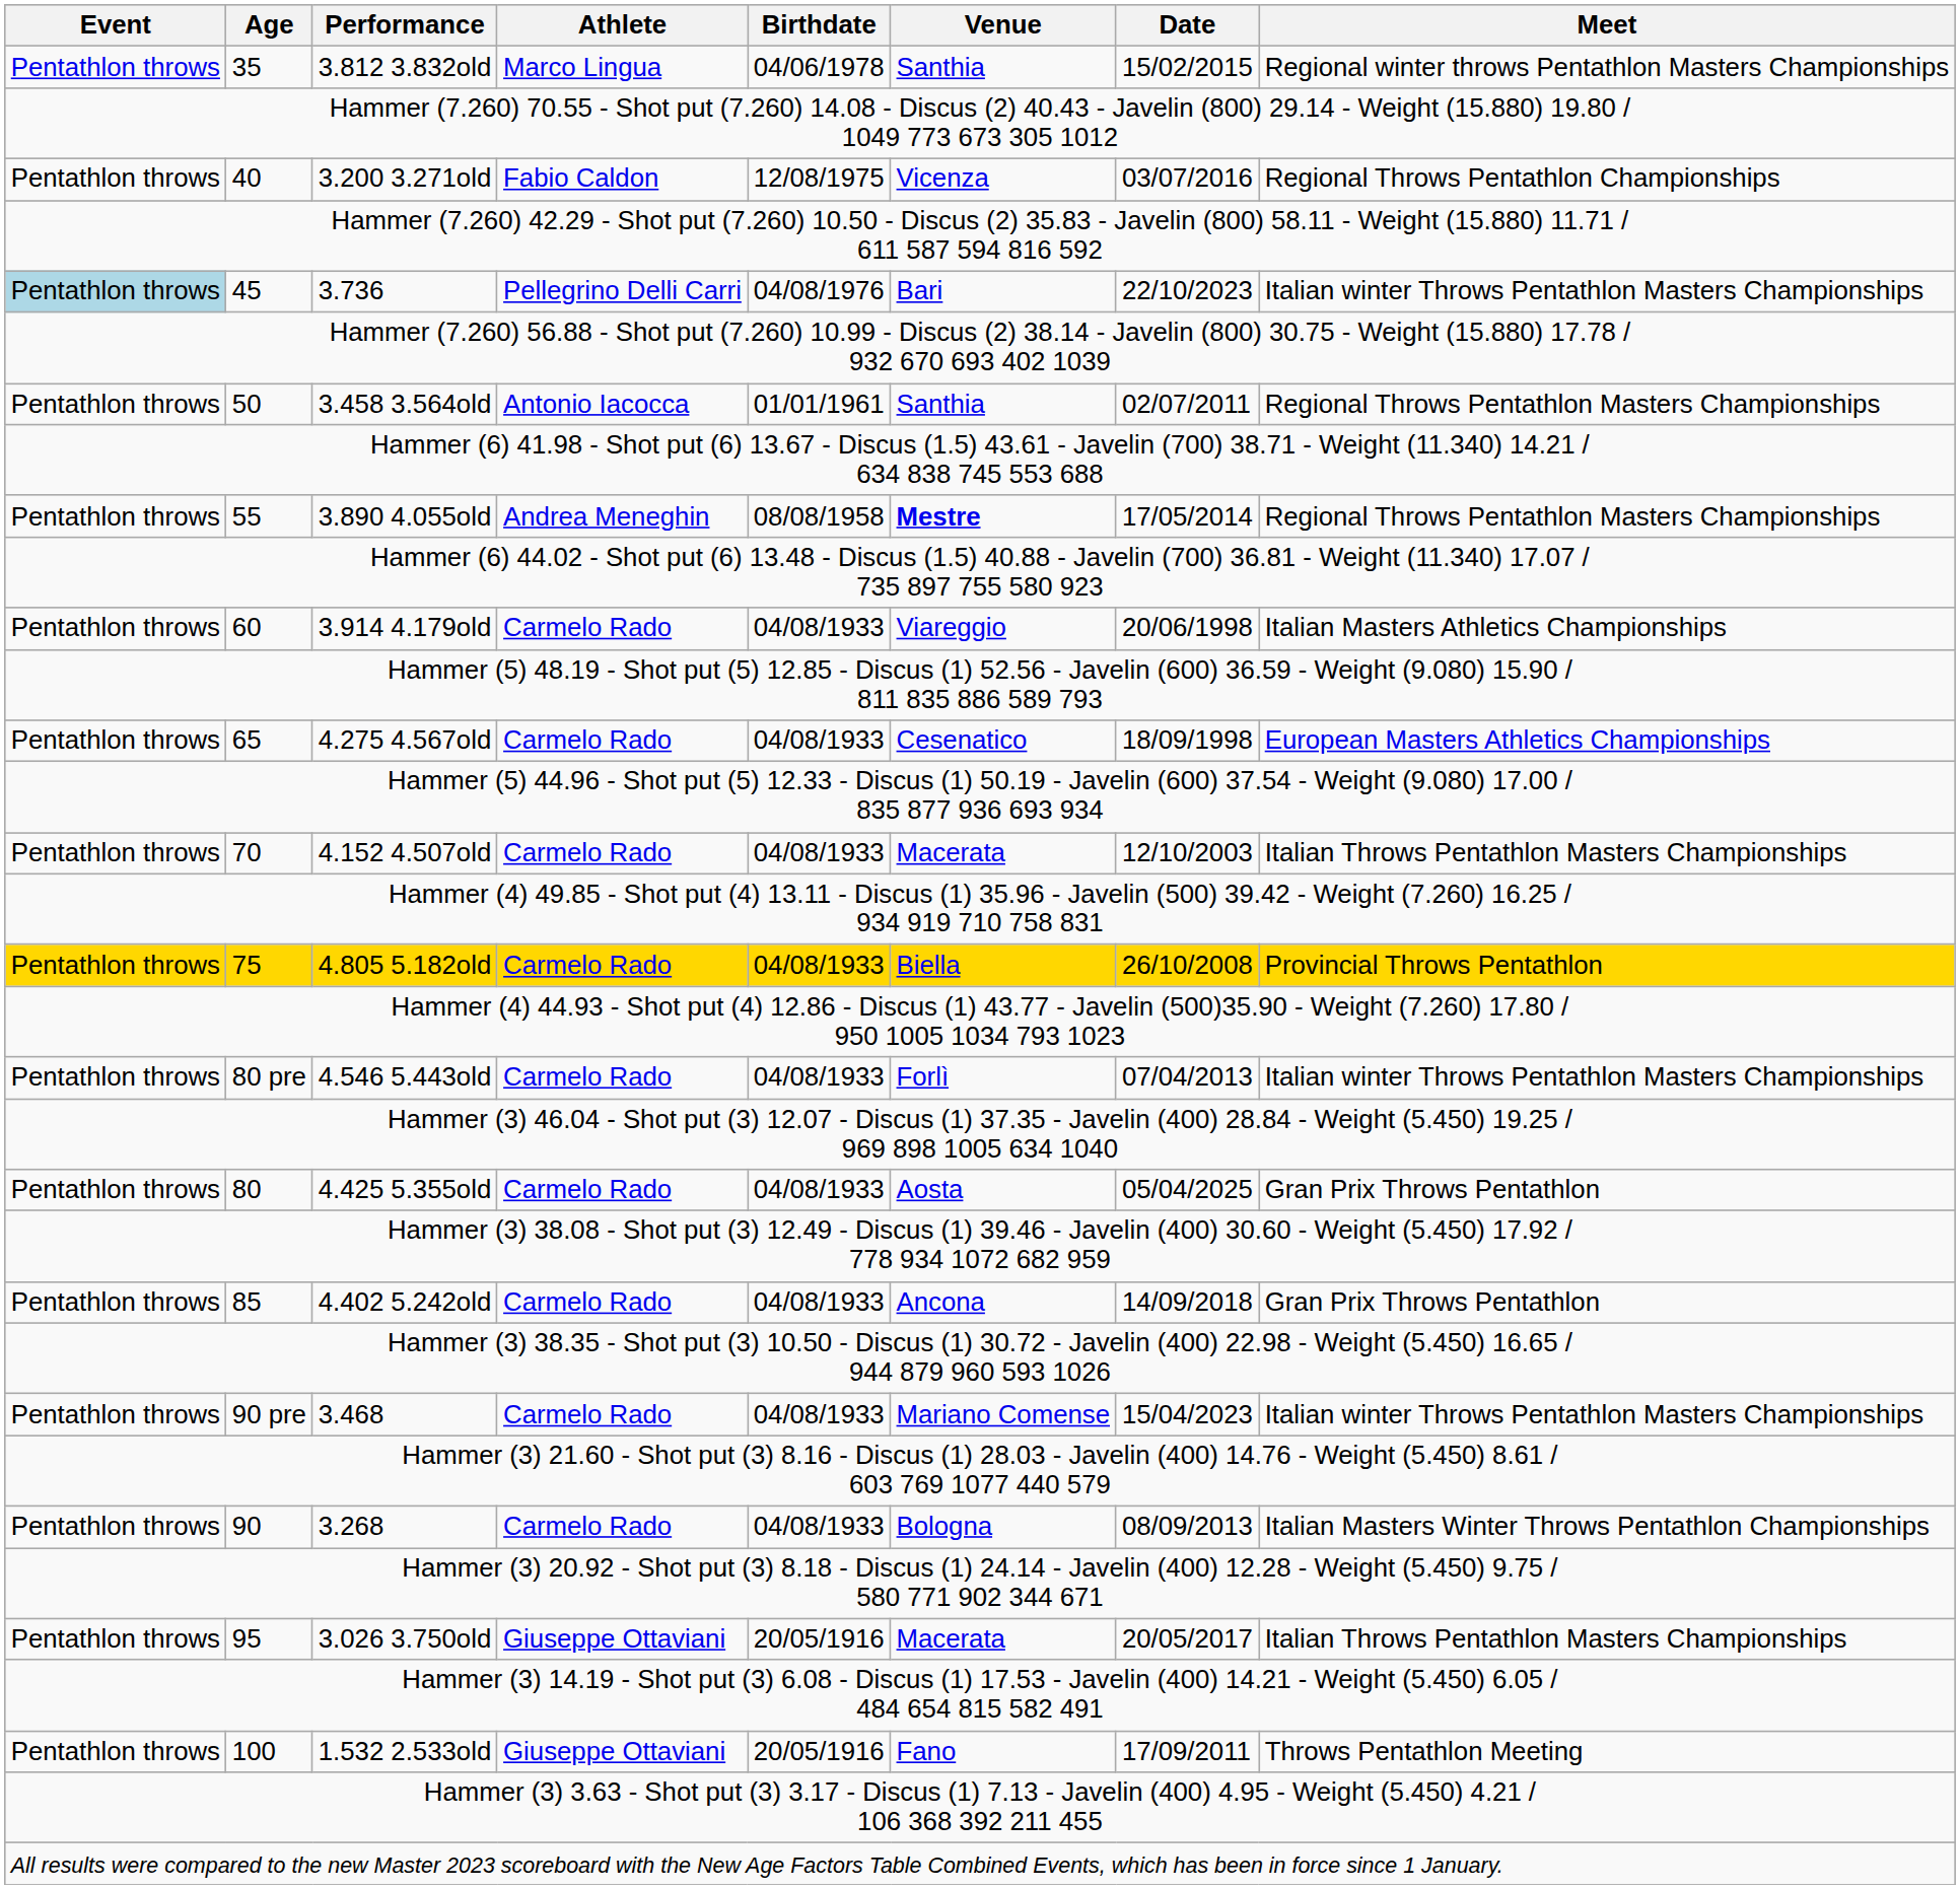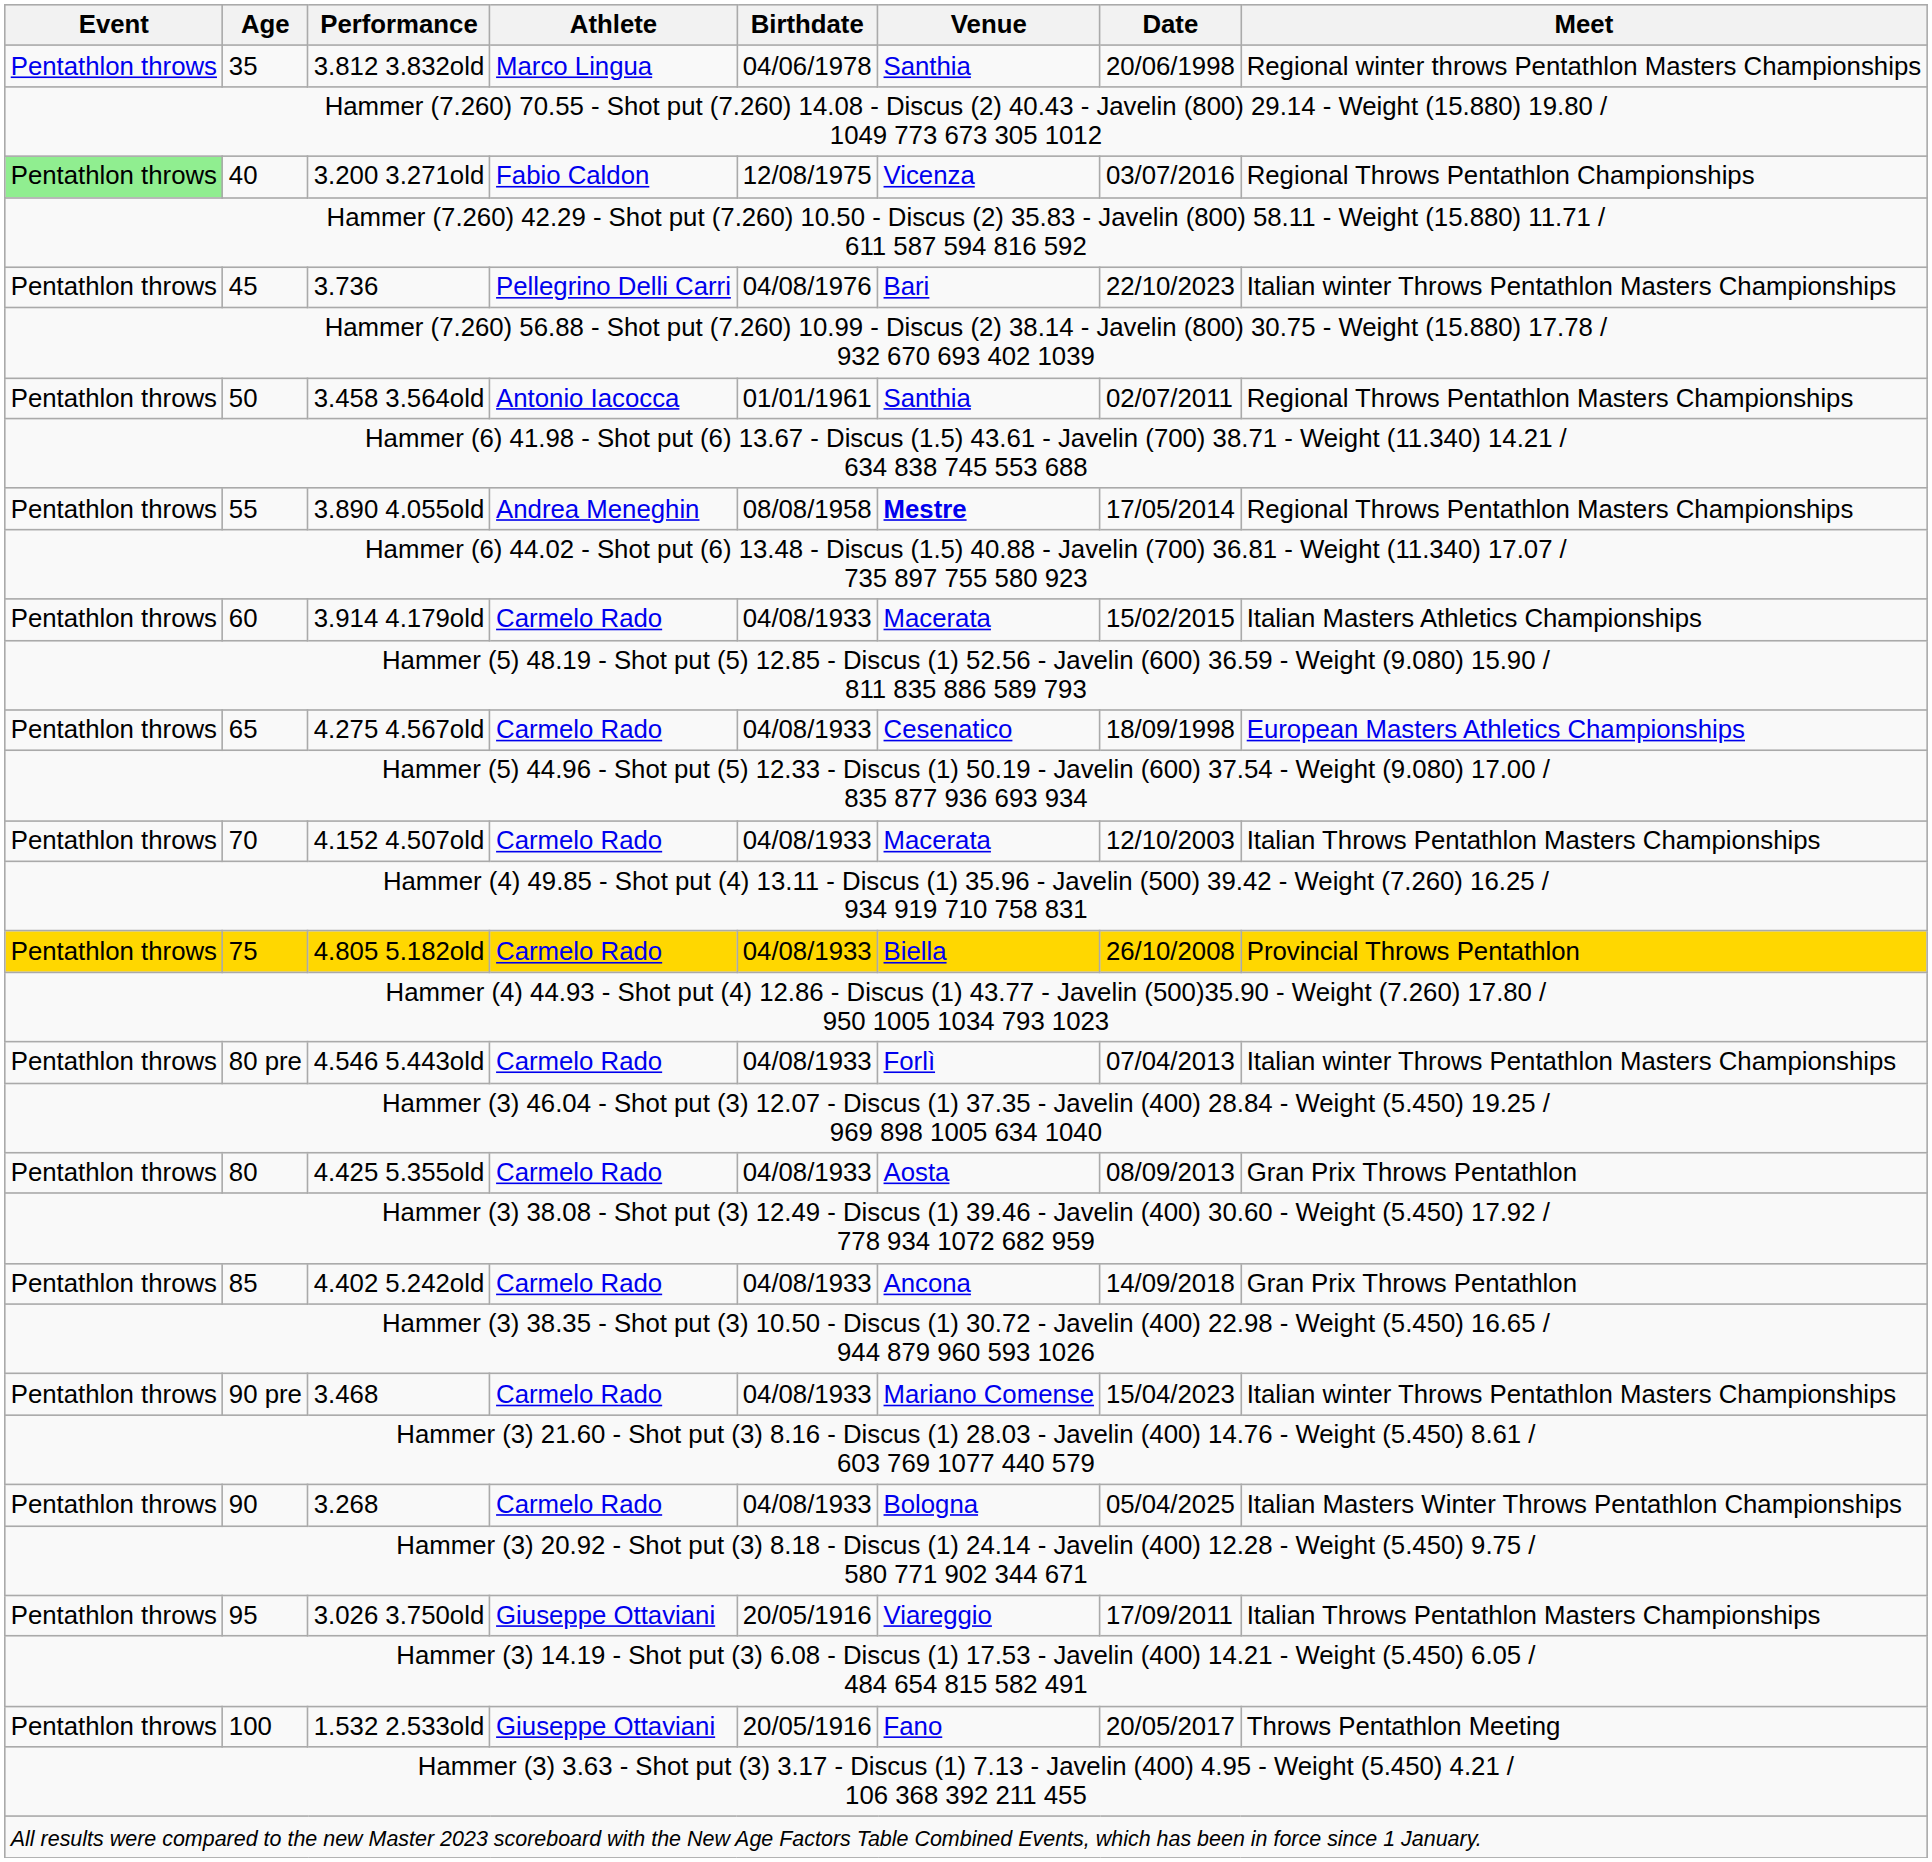 <table class="wikitable" width= style="font-size:90%; text-align:center">
 <tr>
 <th>Event</th>
 <th>Age</th>
 <th>Performance</th>
 <th>Athlete</th>
 <th>Birthdate</th>
 <th>Venue</th>
 <th>Date</th>
 <th>Meet</th>
 </tr>
 <tr>
 <td><a href='#'>Pentathlon throws</a></td>
 <td>35</td>
 <td>3.812 3.832old</td>
 <td align=left><a href='#'>Marco Lingua</a></td>
 <td>04/06/1978</td>
 <td align=left><a href='#'>Santhia</a></td>
-<td>15/02/2015</td>
+<td>20/06/1998</td>
 <td>Regional winter throws Pentathlon Masters Championships</td>
 </tr>
 <tr>
 <td colspan=8 align=center>Hammer (7.260) 70.55 - Shot put (7.260) 14.08 - Discus (2) 40.43 - Javelin (800) 29.14 - Weight (15.880) 19.80 /<br>1049 773 673 305 1012</td>
 </tr>
 <tr>
-<td>Pentathlon throws</td>
+<td style="background: lightgreen;">Pentathlon throws</td>
 <td>40</td>
 <td>3.200 3.271old</td>
 <td align=left><a href='#'>Fabio Caldon</a></td>
 <td>12/08/1975</td>
 <td align=left><a href='#'>Vicenza</a></td>
 <td>03/07/2016</td>
 <td>Regional Throws Pentathlon Championships</td>
 </tr>
 <tr>
 <td colspan=8 align=center>Hammer (7.260) 42.29 - Shot put (7.260) 10.50 - Discus (2) 35.83 - Javelin (800) 58.11 - Weight (15.880) 11.71 /<br>611	587	594	816	592</td>
 </tr>
 <tr>
-<td style="background: lightblue;">Pentathlon throws</td>
+<td>Pentathlon throws</td>
 <td>45</td>
 <td>3.736</td>
 <td align=left><a href='#'>Pellegrino Delli Carri</a></td>
 <td>04/08/1976</td>
 <td align=left><a href='#'>Bari</a></td>
 <td>22/10/2023</td>
 <td>Italian winter Throws Pentathlon Masters Championships</td>
 </tr>
 <tr>
 <td colspan=8 align=center>Hammer (7.260) 56.88 - Shot put (7.260) 10.99 - Discus (2) 38.14 - Javelin (800) 30.75 - Weight (15.880) 17.78 /<br>932 670 693 402 1039</td>
 </tr>
 <tr>
 <td>Pentathlon throws</td>
 <td>50</td>
 <td>3.458 3.564old</td>
 <td align=left><a href='#'>Antonio Iacocca</a></td>
 <td>01/01/1961</td>
 <td align=left><a href='#'>Santhia</a></td>
 <td>02/07/2011</td>
 <td>Regional Throws Pentathlon Masters Championships</td>
 </tr>
 <tr>
 <td colspan=8 align=center>Hammer (6) 41.98 - Shot put (6) 13.67 - Discus (1.5) 43.61 - Javelin (700) 38.71 - Weight (11.340) 14.21 /<br>634	838	745	553	688</td>
 </tr>
 <tr>
 <td>Pentathlon throws</td>
 <td>55</td>
 <td>3.890 4.055old</td>
 <td align=left><a href='#'>Andrea Meneghin</a></td>
 <td>08/08/1958</td>
 <td align=left><strong><a href='#'>Mestre</a></strong></td>
 <td>17/05/2014</td>
 <td>Regional Throws Pentathlon Masters Championships</td>
 </tr>
 <tr>
 <td colspan=8 align=center>Hammer (6) 44.02 - Shot put (6) 13.48 - Discus (1.5) 40.88 - Javelin (700) 36.81 - Weight (11.340) 17.07 /<br>735	897	755	580	923</td>
 </tr>
 <tr>
 <td>Pentathlon throws</td>
 <td>60</td>
 <td>3.914 4.179old</td>
 <td align=left><a href='#'>Carmelo Rado</a></td>
 <td>04/08/1933</td>
-<td align=left><a href='#'>Viareggio</a></td>
-<td>20/06/1998</td>
+<td align=left><a href='#'>Macerata</a></td>
+<td>15/02/2015</td>
 <td>Italian Masters Athletics Championships</td>
 </tr>
 <tr>
 <td colspan=8 align=center>Hammer (5) 48.19 - Shot put (5) 12.85 - Discus (1) 52.56 - Javelin (600) 36.59 - Weight (9.080) 15.90 /<br>811	835	886	589	793</td>
 </tr>
 <tr>
 <td>Pentathlon throws</td>
 <td>65</td>
 <td>4.275 4.567old</td>
 <td align=left><a href='#'>Carmelo Rado</a></td>
 <td>04/08/1933</td>
 <td align=left><a href='#'>Cesenatico</a></td>
 <td>18/09/1998</td>
 <td><a href='#'>European Masters Athletics Championships</a></td>
 </tr>
 <tr>
 <td colspan=8 align=center>Hammer (5) 44.96 - Shot put (5) 12.33 - Discus (1) 50.19 - Javelin (600) 37.54 - Weight (9.080) 17.00 /<br>835	877	936	693	934</td>
 </tr>
 <tr>
 <td>Pentathlon throws</td>
 <td>70</td>
 <td>4.152 4.507old</td>
 <td align=left><a href='#'>Carmelo Rado</a></td>
 <td>04/08/1933</td>
 <td align=left><a href='#'>Macerata</a></td>
 <td>12/10/2003</td>
 <td>Italian Throws Pentathlon Masters Championships</td>
 </tr>
 <tr>
 <td colspan=8 align=center>Hammer (4) 49.85 - Shot put (4) 13.11 - Discus (1) 35.96 - Javelin (500) 39.42 - Weight (7.260) 16.25 /<br>934	919	710	758	831</td>
 </tr>
 <tr bgcolor=Gold>
 <td>Pentathlon throws</td>
 <td>75</td>
 <td>4.805 5.182old</td>
 <td align=left><a href='#'>Carmelo Rado</a></td>
 <td>04/08/1933</td>
 <td align=left><a href='#'>Biella</a></td>
 <td>26/10/2008</td>
 <td>Provincial Throws Pentathlon</td>
 </tr>
 <tr>
 <td colspan=8 align=center>Hammer (4) 44.93 - Shot put (4) 12.86 - Discus (1) 43.77 - Javelin (500)35.90 - Weight (7.260) 17.80 /<br>950	1005 1034 793 1023</td>
 </tr>
 <tr>
 <td>Pentathlon throws</td>
 <td>80 pre</td>
 <td>4.546 5.443old</td>
 <td align=left><a href='#'>Carmelo Rado</a></td>
 <td>04/08/1933</td>
 <td align=left><a href='#'>Forlì</a></td>
 <td>07/04/2013</td>
 <td>Italian winter Throws Pentathlon Masters Championships</td>
 </tr>
 <tr>
 <td colspan=8 align=center>Hammer (3) 46.04 - Shot put (3) 12.07 - Discus (1) 37.35 - Javelin (400) 28.84 - Weight (5.450) 19.25 /<br>969	898	1005 634	1040</td>
 </tr>
 <tr>
 <td>Pentathlon throws</td>
 <td>80</td>
 <td>4.425 5.355old</td>
 <td align=left><a href='#'>Carmelo Rado</a></td>
 <td>04/08/1933</td>
 <td align=left><a href='#'>Aosta</a></td>
-<td>05/04/2025</td>
+<td>08/09/2013</td>
 <td>Gran Prix Throws Pentathlon</td>
 </tr>
 <tr>
 <td colspan=8 align=center>Hammer (3) 38.08 - Shot put (3) 12.49 - Discus (1) 39.46 - Javelin (400) 30.60 - Weight (5.450) 17.92 /<br>778	934	1072	682	959</td>
 </tr>
 <tr>
 <td>Pentathlon throws</td>
 <td>85</td>
 <td>4.402 5.242old</td>
 <td align=left><a href='#'>Carmelo Rado</a></td>
 <td>04/08/1933</td>
 <td align=left><a href='#'>Ancona</a></td>
 <td>14/09/2018</td>
 <td>Gran Prix Throws Pentathlon</td>
 </tr>
 <tr>
 <td colspan=8 align=center>Hammer (3) 38.35 - Shot put (3)  10.50 - Discus (1) 30.72 - Javelin (400) 22.98 - Weight (5.450) 16.65 /<br>944	879	960	593	1026</td>
 </tr>
 <tr>
 <td>Pentathlon throws</td>
 <td>90 pre</td>
 <td>3.468</td>
 <td align=left><a href='#'>Carmelo Rado</a></td>
 <td>04/08/1933</td>
 <td align=left><a href='#'>Mariano Comense</a></td>
 <td>15/04/2023</td>
 <td>Italian winter Throws Pentathlon Masters Championships</td>
 </tr>
 <tr>
 <td colspan=8 align=center>Hammer (3) 21.60 - Shot put (3) 8.16 - Discus (1) 28.03 - Javelin (400) 14.76 - Weight (5.450) 8.61 /<br>603  769  1077 440 579</td>
 </tr>
 <tr>
 <td>Pentathlon throws</td>
 <td>90</td>
 <td>3.268</td>
 <td align=left><a href='#'>Carmelo Rado</a></td>
 <td>04/08/1933</td>
 <td align=left><a href='#'>Bologna</a></td>
-<td>08/09/2013</td>
+<td>05/04/2025</td>
 <td>Italian Masters Winter Throws Pentathlon Championships</td>
 </tr>
 <tr>
 <td colspan=8 align=center>Hammer (3) 20.92 - Shot put (3) 8.18 - Discus (1) 24.14 - Javelin (400) 12.28 - Weight (5.450) 9.75 /<br>580  771   902   344   671</td>
 </tr>
 <tr>
 <td>Pentathlon throws</td>
 <td>95</td>
 <td>3.026 3.750old</td>
 <td align=left><a href='#'>Giuseppe Ottaviani</a></td>
 <td>20/05/1916</td>
-<td align=left><a href='#'>Macerata</a></td>
-<td>20/05/2017</td>
+<td align=left><a href='#'>Viareggio</a></td>
+<td>17/09/2011</td>
 <td>Italian Throws Pentathlon Masters Championships</td>
 </tr>
 <tr>
 <td colspan=8 align=center>Hammer (3) 14.19 - Shot put (3) 6.08 - Discus (1) 17.53 - Javelin (400) 14.21 - Weight (5.450) 6.05 /<br>484	654	815	582	491</td>
 </tr>
 <tr>
 <td>Pentathlon throws</td>
 <td>100</td>
 <td>1.532 2.533old</td>
 <td align=left><a href='#'>Giuseppe Ottaviani</a></td>
 <td>20/05/1916</td>
 <td align=left><a href='#'>Fano</a></td>
-<td>17/09/2011</td>
+<td>20/05/2017</td>
 <td>Throws Pentathlon Meeting</td>
 </tr>
 <tr>
 <td colspan=8 align=center>Hammer (3) 3.63 - Shot put (3) 3.17 - Discus (1) 7.13 - Javelin (400) 4.95 - Weight (5.450) 4.21 /<br>106	368	392	211	455</td>
 </tr>
 <tr>
 <td colspan=8><small><em>All results were compared to the new Master 2023 scoreboard with the New Age Factors Table Combined Events, which has been in force since 1 January.</em></small></td>
 </tr>
 </table>
